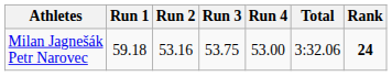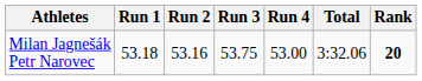 <table class="wikitable" border="1">
 <tr>
 <th>Athletes</th>
 <th>Run 1</th>
 <th>Run 2</th>
 <th>Run 3</th>
 <th>Run 4</th>
 <th>Total</th>
 <th>Rank</th>
 </tr>
 <tr>
 <td><a href='#'>Milan Jagnešák</a><br><a href='#'>Petr Narovec</a></td>
-<td align="center">59.18</td>
+<td align="center">53.18</td>
 <td align="center">53.16</td>
 <td align="center">53.75</td>
 <td align="center">53.00</td>
 <td align="center">3:32.06</td>
-<td align="center"><strong>24</strong></td>
+<td align="center"><strong>20</strong></td>
 </tr>
 </table>
